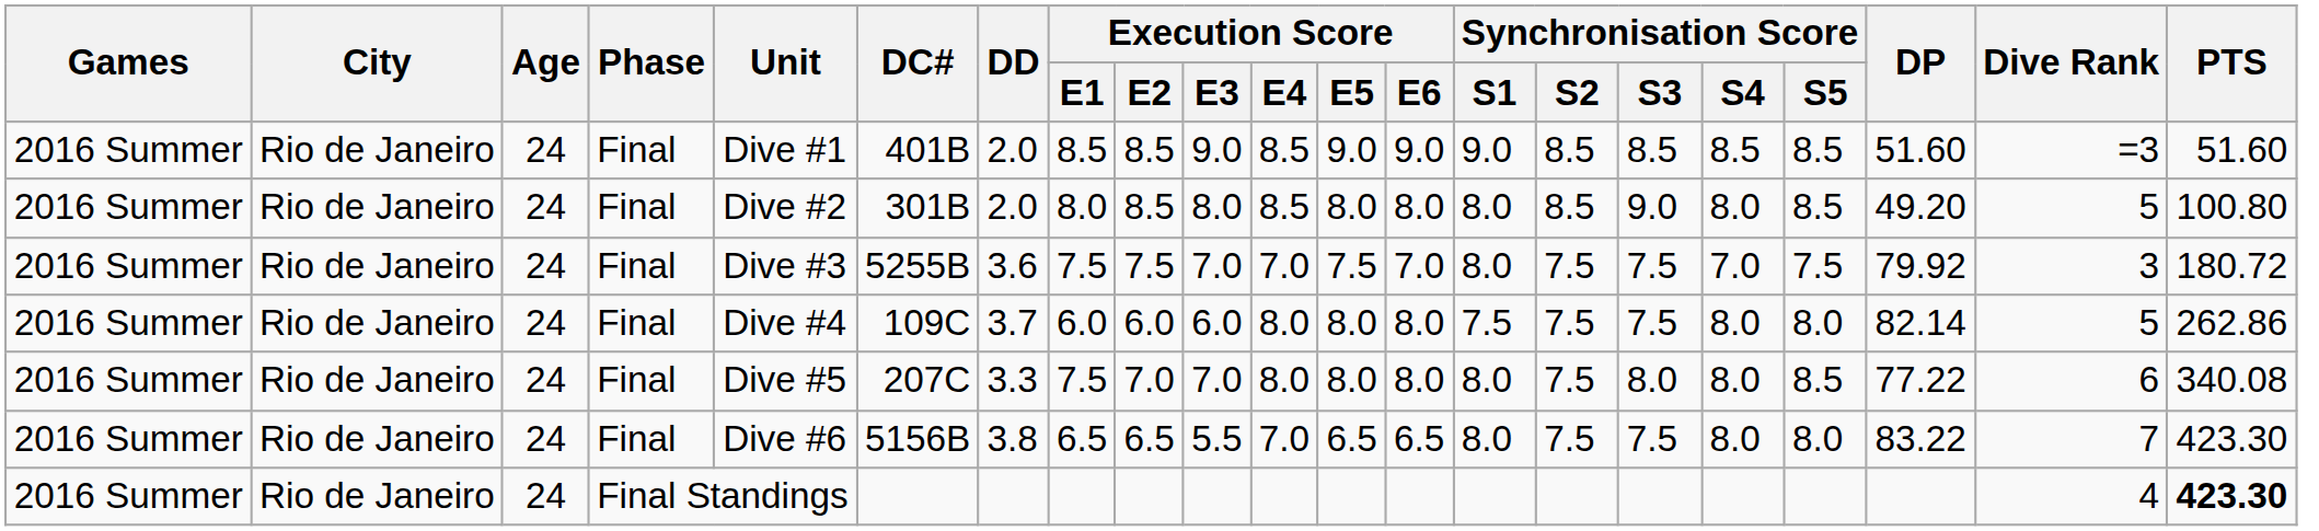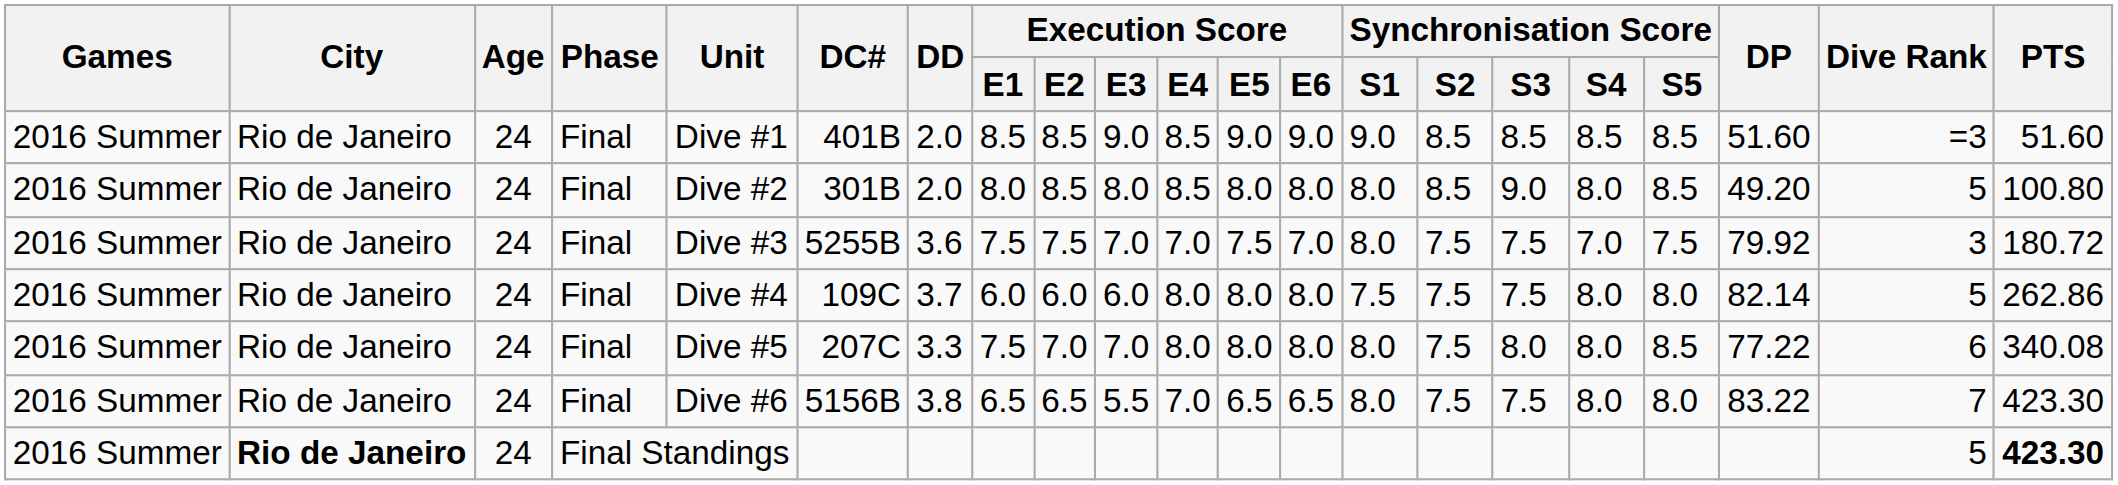 <table class="wikitable">
 <tr>
 <th rowspan="2">Games</th>
 <th rowspan="2">City</th>
 <th rowspan="2">Age</th>
 <th rowspan="2">Phase</th>
 <th rowspan="2">Unit</th>
 <th rowspan="2">DC#</th>
 <th rowspan="2">DD</th>
 <th colspan="6">Execution Score</th>
 <th colspan="5">Synchronisation Score</th>
 <th rowspan="2">DP</th>
 <th rowspan="2">Dive Rank</th>
 <th rowspan="2">PTS</th>
 </tr>
 <tr>
 <th>E1</th>
 <th>E2</th>
 <th>E3</th>
 <th>E4</th>
 <th>E5</th>
 <th>E6</th>
 <th>S1</th>
 <th>S2</th>
 <th>S3</th>
 <th>S4</th>
 <th>S5</th>
 </tr>
 <tr>
 <td>2016 Summer</td>
 <td>Rio de Janeiro</td>
 <td align="center">24</td>
 <td>Final</td>
 <td>Dive #1</td>
 <td align="right">401B</td>
 <td>2.0</td>
 <td>8.5</td>
 <td>8.5</td>
 <td>9.0</td>
 <td>8.5</td>
 <td>9.0</td>
 <td>9.0</td>
 <td>9.0</td>
 <td>8.5</td>
 <td>8.5</td>
 <td>8.5</td>
 <td>8.5</td>
 <td align="right">51.60</td>
 <td align="right">=3</td>
 <td align="right">51.60</td>
 </tr>
 <tr>
 <td>2016 Summer</td>
 <td>Rio de Janeiro</td>
 <td align="center">24</td>
 <td>Final</td>
 <td>Dive #2</td>
 <td align="right">301B</td>
 <td>2.0</td>
 <td>8.0</td>
 <td>8.5</td>
 <td>8.0</td>
 <td>8.5</td>
 <td>8.0</td>
 <td>8.0</td>
 <td>8.0</td>
 <td>8.5</td>
 <td>9.0</td>
 <td>8.0</td>
 <td>8.5</td>
 <td align="right">49.20</td>
 <td align="right">5</td>
 <td align="right">100.80</td>
 </tr>
 <tr>
 <td>2016 Summer</td>
 <td>Rio de Janeiro</td>
 <td align="center">24</td>
 <td>Final</td>
 <td>Dive #3</td>
 <td align="right">5255B</td>
 <td>3.6</td>
 <td>7.5</td>
 <td>7.5</td>
 <td>7.0</td>
 <td>7.0</td>
 <td>7.5</td>
 <td>7.0</td>
 <td>8.0</td>
 <td>7.5</td>
 <td>7.5</td>
 <td>7.0</td>
 <td>7.5</td>
 <td align="right">79.92</td>
 <td align="right">3</td>
 <td align="right">180.72</td>
 </tr>
 <tr>
 <td>2016 Summer</td>
 <td>Rio de Janeiro</td>
 <td align="center">24</td>
 <td>Final</td>
 <td>Dive #4</td>
 <td align="right">109C</td>
 <td>3.7</td>
 <td>6.0</td>
 <td>6.0</td>
 <td>6.0</td>
 <td>8.0</td>
 <td>8.0</td>
 <td>8.0</td>
 <td>7.5</td>
 <td>7.5</td>
 <td>7.5</td>
 <td>8.0</td>
 <td>8.0</td>
 <td align="right">82.14</td>
 <td align="right">5</td>
 <td align="right">262.86</td>
 </tr>
 <tr>
 <td>2016 Summer</td>
 <td>Rio de Janeiro</td>
 <td align="center">24</td>
 <td>Final</td>
 <td>Dive #5</td>
 <td align="right">207C</td>
 <td>3.3</td>
 <td>7.5</td>
 <td>7.0</td>
 <td>7.0</td>
 <td>8.0</td>
 <td>8.0</td>
 <td>8.0</td>
 <td>8.0</td>
 <td>7.5</td>
 <td>8.0</td>
 <td>8.0</td>
 <td>8.5</td>
 <td align="right">77.22</td>
 <td align="right">6</td>
 <td align="right">340.08</td>
 </tr>
 <tr>
 <td>2016 Summer</td>
 <td>Rio de Janeiro</td>
 <td align="center">24</td>
 <td>Final</td>
 <td>Dive #6</td>
 <td align="right">5156B</td>
 <td>3.8</td>
 <td>6.5</td>
 <td>6.5</td>
 <td>5.5</td>
 <td>7.0</td>
 <td>6.5</td>
 <td>6.5</td>
 <td>8.0</td>
 <td>7.5</td>
 <td>7.5</td>
 <td>8.0</td>
 <td>8.0</td>
 <td align="right">83.22</td>
 <td align="right">7</td>
 <td align="right">423.30</td>
 </tr>
 <tr>
 <td>2016 Summer</td>
-<td>Rio de Janeiro</td>
+<td><strong>Rio de Janeiro</strong></td>
 <td align="center">24</td>
 <td colspan="2" align="center">Final Standings</td>
 <td></td>
 <td></td>
 <td></td>
 <td></td>
 <td></td>
 <td></td>
 <td></td>
 <td></td>
 <td></td>
 <td></td>
 <td></td>
 <td></td>
 <td></td>
 <td></td>
-<td align="right">4</td>
+<td align="right">5</td>
 <td align="right"><strong>423.30</strong></td>
 </tr>
 </table>
